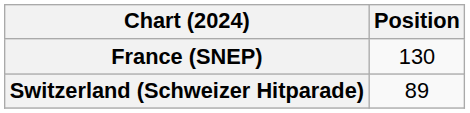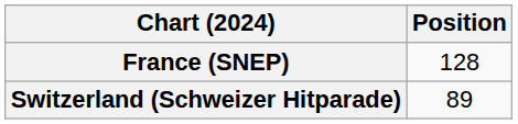 <table class="wikitable sortable plainrowheaders" style="text-align:center">
 <tr>
 <th scope="col">Chart (2024)</th>
 <th scope="col">Position</th>
 </tr>
 <tr>
 <th scope="row">France (SNEP)</th>
-<td>130</td>
+<td>128</td>
 </tr>
 <tr>
 <th scope="row">Switzerland (Schweizer Hitparade)</th>
 <td>89</td>
 </tr>
 </table>
